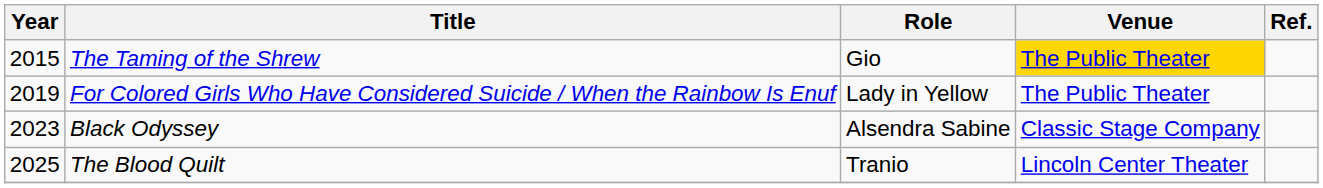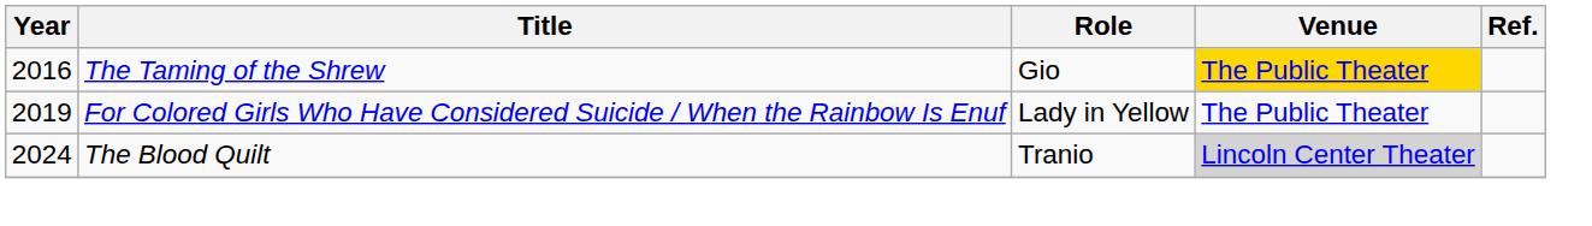 <table class="wikitable sortable">
 <tr>
 <th>Year</th>
 <th>Title</th>
 <th>Role</th>
 <th>Venue</th>
 <th class=unsortable>Ref.</th>
 </tr>
 <tr>
-<td>2015</td>
+<td>2016</td>
 <td><em><a href='#'>The Taming of the Shrew</a></em></td>
 <td>Gio</td>
 <td style="background: gold;"><a href='#'>The Public Theater</a></td>
 <td></td>
 </tr>
 <tr>
 <td>2019</td>
 <td><em><a href='#'>For Colored Girls Who Have Considered Suicide / When the Rainbow Is Enuf</a></em></td>
 <td>Lady in Yellow</td>
 <td><a href='#'>The Public Theater</a></td>
 <td></td>
 </tr>
 <tr>
-<td>2023</td>
-<td><em>Black Odyssey</em></td>
-<td>Alsendra Sabine</td>
-<td><a href='#'>Classic Stage Company</a></td>
-<td></td>
-</tr>
-<tr>
-<td>2025</td>
+<td>2024</td>
 <td><em>The Blood Quilt</em></td>
 <td>Tranio</td>
-<td><a href='#'>Lincoln Center Theater</a></td>
+<td style="background: lightgrey;"><a href='#'>Lincoln Center Theater</a></td>
 <td></td>
 </tr>
 <tr>
 </tr>
 </table>
